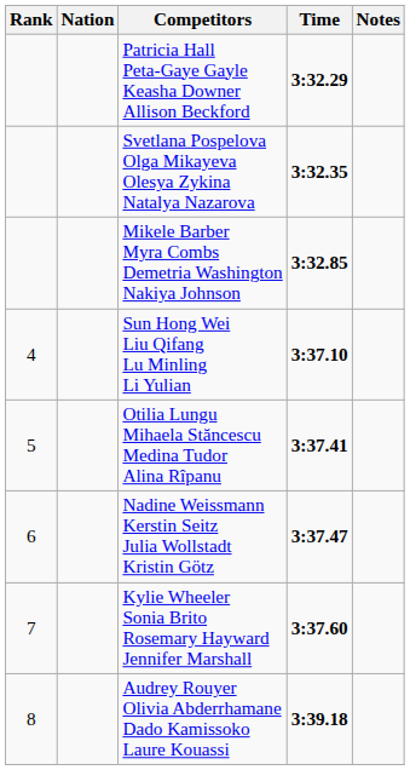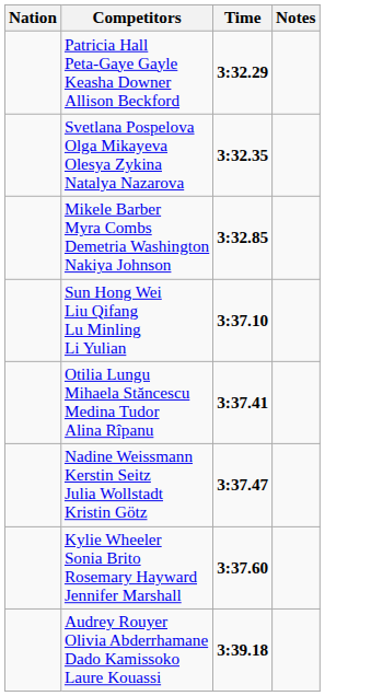 <table class="wikitable sortable" style="text-align:center">
 <tr>
-<th>Rank</th>
 <th>Nation</th>
 <th>Competitors</th>
 <th>Time</th>
 <th>Notes</th>
 </tr>
 <tr>
-<td></td>
 <td align=left></td>
 <td align=left><a href='#'>Patricia Hall</a><br><a href='#'>Peta-Gaye Gayle</a><br><a href='#'>Keasha Downer</a><br><a href='#'>Allison Beckford</a></td>
 <td><strong>3:32.29</strong></td>
 <td></td>
 </tr>
 <tr>
-<td></td>
 <td align=left></td>
 <td align=left><a href='#'>Svetlana Pospelova</a><br><a href='#'>Olga Mikayeva</a><br><a href='#'>Olesya Zykina</a><br><a href='#'>Natalya Nazarova</a></td>
 <td><strong>3:32.35</strong></td>
 <td></td>
 </tr>
 <tr>
-<td></td>
 <td align=left></td>
 <td align=left><a href='#'>Mikele Barber</a><br><a href='#'>Myra Combs</a><br><a href='#'>Demetria Washington</a><br><a href='#'>Nakiya Johnson</a></td>
 <td><strong>3:32.85</strong></td>
 <td></td>
 </tr>
 <tr>
-<td>4</td>
 <td align=left></td>
 <td align=left><a href='#'>Sun Hong Wei</a><br><a href='#'>Liu Qifang</a><br><a href='#'>Lu Minling</a><br><a href='#'>Li Yulian</a></td>
 <td><strong>3:37.10</strong></td>
 <td></td>
 </tr>
 <tr>
-<td>5</td>
 <td align=left></td>
 <td align=left><a href='#'>Otilia Lungu</a><br><a href='#'>Mihaela Stăncescu</a><br><a href='#'>Medina Tudor</a><br><a href='#'>Alina Rîpanu</a></td>
 <td><strong>3:37.41</strong></td>
 <td></td>
 </tr>
 <tr>
-<td>6</td>
 <td align=left></td>
 <td align=left><a href='#'>Nadine Weissmann</a><br><a href='#'>Kerstin Seitz</a><br><a href='#'>Julia Wollstadt</a><br><a href='#'>Kristin Götz</a></td>
 <td><strong>3:37.47</strong></td>
 <td></td>
 </tr>
 <tr>
-<td>7</td>
 <td align=left></td>
 <td align=left><a href='#'>Kylie Wheeler</a><br><a href='#'>Sonia Brito</a><br><a href='#'>Rosemary Hayward</a><br><a href='#'>Jennifer Marshall</a></td>
 <td><strong>3:37.60</strong></td>
 <td></td>
 </tr>
 <tr>
-<td>8</td>
 <td align=left></td>
 <td align=left><a href='#'>Audrey Rouyer</a><br><a href='#'>Olivia Abderrhamane</a><br><a href='#'>Dado Kamissoko</a><br><a href='#'>Laure Kouassi</a></td>
 <td><strong>3:39.18</strong></td>
 <td></td>
 </tr>
 </table>
